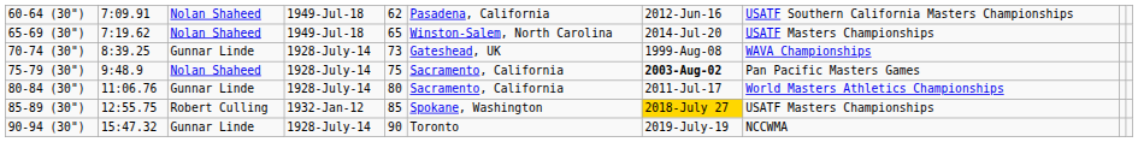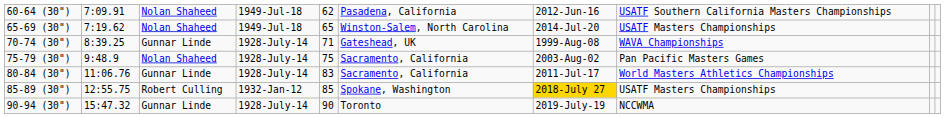 <table class="wikitable" style="font-size:95%; width: 95%">
 <tr>
 <td>60-64 (30")</td>
 <td>7:09.91</td>
 <td><a href='#'>Nolan Shaheed</a></td>
 <td>1949-Jul-18</td>
 <td>62</td>
 <td><a href='#'>Pasadena</a>, California</td>
 <td>2012-Jun-16</td>
 <td><a href='#'>USATF</a> Southern California Masters Championships</td>
 <td></td>
 <td></td>
 </tr>
 <tr>
 <td>65-69 (30")</td>
 <td>7:19.62</td>
 <td><a href='#'>Nolan Shaheed</a></td>
 <td>1949-Jul-18</td>
 <td>65</td>
 <td><a href='#'>Winston-Salem</a>, North Carolina</td>
 <td>2014-Jul-20</td>
 <td><a href='#'>USATF</a> Masters Championships</td>
 <td></td>
 <td></td>
 </tr>
 <tr>
 <td>70-74 (30")</td>
 <td>8:39.25</td>
 <td>Gunnar Linde</td>
 <td>1928-July-14</td>
-<td>73</td>
+<td>71</td>
 <td><a href='#'>Gateshead</a>, UK</td>
 <td>1999-Aug-08</td>
 <td><a href='#'>WAVA Championships</a></td>
 <td></td>
 <td></td>
 </tr>
 <tr>
 <td>75-79 (30")</td>
 <td>9:48.9</td>
 <td><a href='#'>Nolan Shaheed</a></td>
 <td>1928-July-14</td>
 <td>75</td>
 <td><a href='#'>Sacramento</a>, California</td>
-<td><strong>2003-Aug-02</strong></td>
+<td>2003-Aug-02</td>
 <td>Pan Pacific Masters Games</td>
 <td></td>
 <td></td>
 </tr>
 <tr>
 <td>80-84 (30")</td>
 <td>11:06.76</td>
 <td>Gunnar Linde</td>
 <td>1928-July-14</td>
-<td>80</td>
+<td>83</td>
 <td><a href='#'>Sacramento</a>, California</td>
 <td>2011-Jul-17</td>
 <td><a href='#'>World Masters Athletics Championships</a></td>
 <td></td>
 <td></td>
 </tr>
 <tr>
 <td rowspan=1>85-89 (30")</td>
 <td>12:55.75</td>
 <td>Robert Culling</td>
 <td>1932-Jan-12</td>
 <td>85</td>
 <td><a href='#'>Spokane</a>, Washington</td>
 <td style="background: gold;">2018-July 27</td>
 <td>USATF Masters Championships</td>
 <td></td>
 <td></td>
 </tr>
 <tr>
 <td>90-94 (30")</td>
 <td>15:47.32</td>
 <td>Gunnar Linde</td>
 <td>1928-July-14</td>
 <td>90</td>
 <td>Toronto</td>
 <td>2019-July-19</td>
 <td>NCCWMA</td>
 <td></td>
 <td></td>
 </tr>
 </table>
